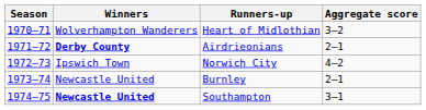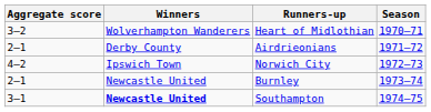 <table class="wikitable">
 <tr>
-<th>Season</th>
+<th>Aggregate score</th>
 <th>Winners</th>
 <th>Runners-up</th>
-<th>Aggregate score</th>
+<th>Season</th>
 </tr>
 <tr>
-<td><a href='#'>1970–71</a></td>
+<td>3–2</td>
 <td><a href='#'>Wolverhampton Wanderers</a></td>
 <td><a href='#'>Heart of Midlothian</a></td>
-<td>3–2</td>
+<td><a href='#'>1970–71</a></td>
 </tr>
 <tr>
+<td>2–1</td>
+<td><a href='#'>Derby County</a></td>
+<td><a href='#'>Airdrieonians</a></td>
 <td><a href='#'>1971–72</a></td>
-<td><strong><a href='#'>Derby County</a></strong></td>
-<td><a href='#'>Airdrieonians</a></td>
-<td>2–1</td>
 </tr>
 <tr>
-<td><a href='#'>1972–73</a></td>
+<td>4–2</td>
 <td><a href='#'>Ipswich Town</a></td>
 <td><a href='#'>Norwich City</a></td>
-<td>4–2</td>
+<td><a href='#'>1972–73</a></td>
 </tr>
 <tr>
-<td><a href='#'>1973–74</a></td>
+<td>2–1</td>
 <td><a href='#'>Newcastle United</a></td>
 <td><a href='#'>Burnley</a></td>
-<td>2–1</td>
+<td><a href='#'>1973–74</a></td>
 </tr>
 <tr>
-<td><a href='#'>1974–75</a></td>
+<td>3–1</td>
 <td><strong><a href='#'>Newcastle United</a></strong></td>
 <td><a href='#'>Southampton</a></td>
-<td>3–1</td>
+<td><a href='#'>1974–75</a></td>
 </tr>
 </table>
